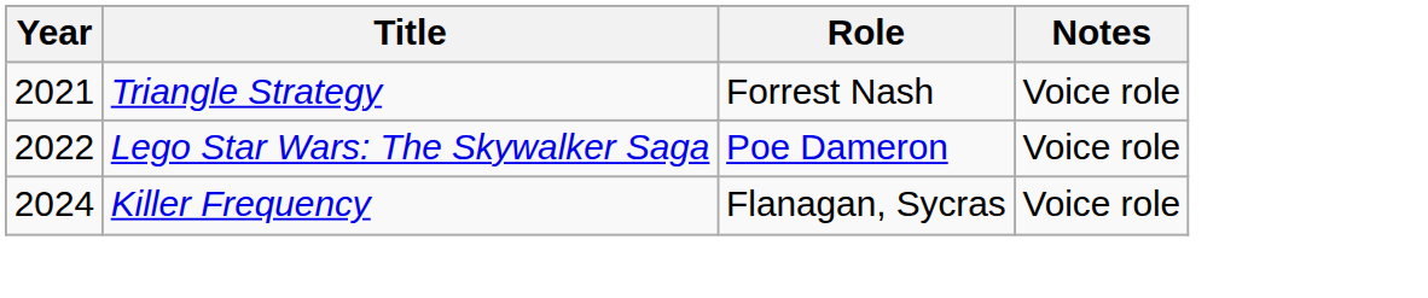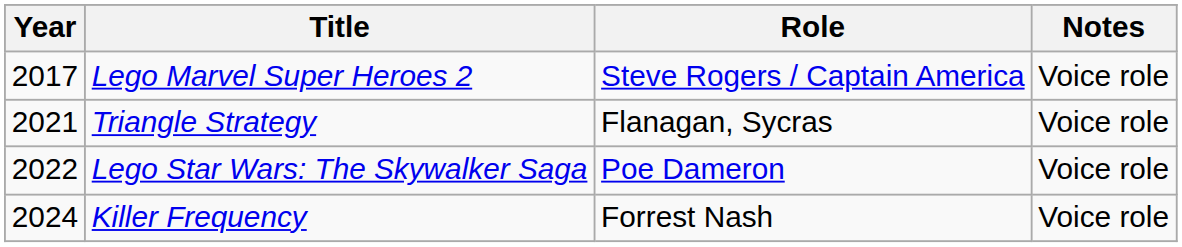 <table class="wikitable sortable">
 <tr>
 <th>Year</th>
 <th>Title</th>
 <th>Role</th>
 <th class="unsortable">Notes</th>
 </tr>
 <tr>
+<td>2017</td>
+<td><em><a href='#'>Lego Marvel Super Heroes 2</a></em></td>
+<td><a href='#'>Steve Rogers / Captain America</a></td>
+<td>Voice role</td>
+</tr>
+<tr>
 <td>2021</td>
 <td><em><a href='#'>Triangle Strategy</a></em></td>
-<td>Forrest Nash</td>
+<td>Flanagan, Sycras</td>
 <td>Voice role</td>
 </tr>
 <tr>
 <td>2022</td>
 <td><em><a href='#'>Lego Star Wars: The Skywalker Saga</a></em></td>
 <td><a href='#'>Poe Dameron</a></td>
 <td>Voice role</td>
 </tr>
 <tr>
 <td>2024</td>
 <td><em><a href='#'>Killer Frequency</a></em></td>
-<td>Flanagan, Sycras</td>
+<td>Forrest Nash</td>
 <td>Voice role</td>
 </tr>
 </table>
